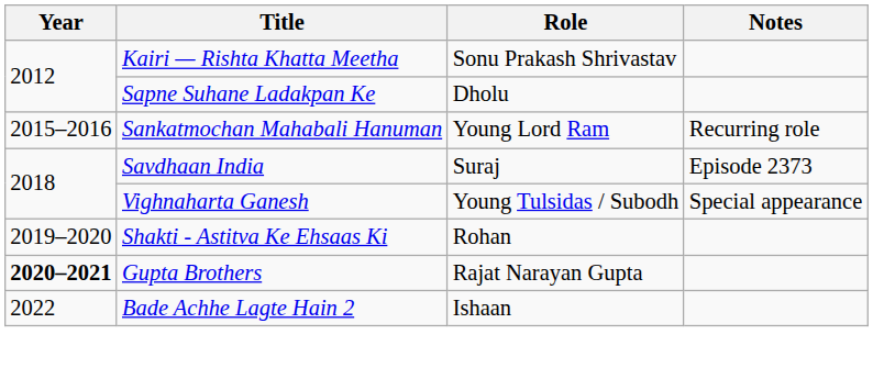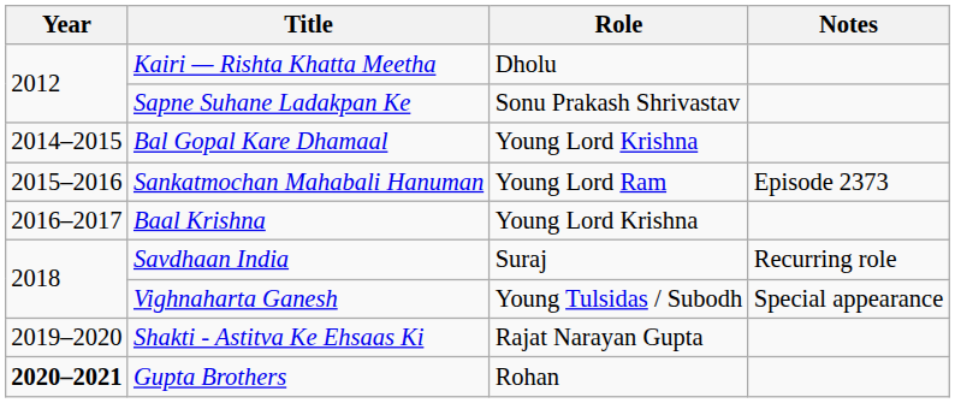 <table class="wikitable">
 <tr>
 <th>Year</th>
 <th>Title</th>
 <th>Role</th>
 <th>Notes</th>
 </tr>
 <tr>
 <td rowspan="2">2012</td>
 <td><em><a href='#'>Kairi — Rishta Khatta Meetha</a></em></td>
+<td>Dholu</td>
+<td></td>
+</tr>
+<tr>
+<td><em><a href='#'>Sapne Suhane Ladakpan Ke</a></em></td>
 <td>Sonu Prakash Shrivastav</td>
 <td></td>
 </tr>
 <tr>
-<td><em><a href='#'>Sapne Suhane Ladakpan Ke</a></em></td>
-<td>Dholu</td>
+<td>2014–2015</td>
+<td><em><a href='#'>Bal Gopal Kare Dhamaal</a></em></td>
+<td>Young Lord <a href='#'>Krishna</a></td>
 <td></td>
 </tr>
 <tr>
 <td>2015–2016</td>
 <td><em><a href='#'>Sankatmochan Mahabali Hanuman</a></em></td>
 <td>Young Lord <a href='#'>Ram</a></td>
-<td>Recurring role</td>
+<td>Episode 2373</td>
+</tr>
+<tr>
+<td>2016–2017</td>
+<td><em><a href='#'>Baal Krishna</a></em></td>
+<td>Young Lord Krishna</td>
+<td></td>
 </tr>
 <tr>
 <td rowspan="2">2018</td>
 <td><em><a href='#'>Savdhaan India</a></em></td>
 <td>Suraj</td>
-<td>Episode 2373</td>
+<td>Recurring role</td>
 </tr>
 <tr>
 <td><em><a href='#'>Vighnaharta Ganesh</a></em></td>
 <td>Young <a href='#'>Tulsidas</a> / Subodh</td>
 <td>Special appearance</td>
 </tr>
 <tr>
 <td>2019–2020</td>
 <td><em><a href='#'>Shakti - Astitva Ke Ehsaas Ki</a></em></td>
-<td>Rohan</td>
+<td>Rajat Narayan Gupta</td>
 <td></td>
 </tr>
 <tr>
 <td><strong>2020–2021</strong></td>
 <td><em><a href='#'>Gupta Brothers</a></em></td>
-<td>Rajat Narayan Gupta</td>
-<td></td>
-</tr>
-<tr>
-<td>2022</td>
-<td><em><a href='#'>Bade Achhe Lagte Hain 2</a></em></td>
-<td>Ishaan</td>
+<td>Rohan</td>
 <td></td>
 </tr>
 </table>
